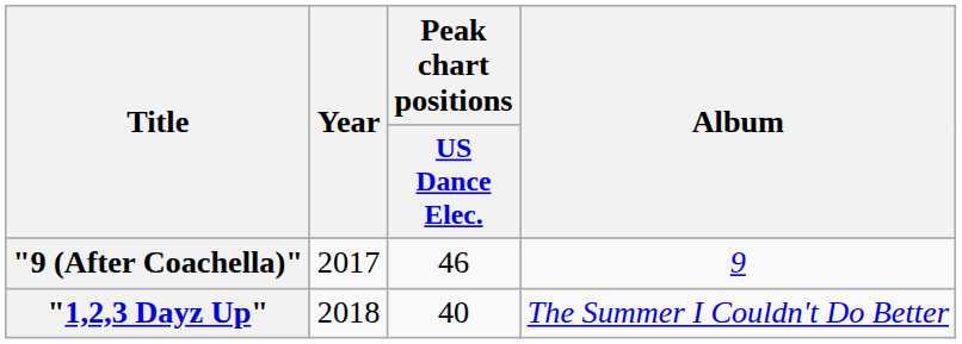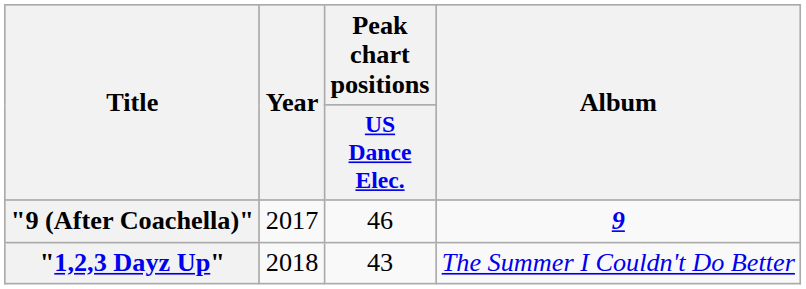 <table class="wikitable plainrowheaders" style="text-align:center">
 <tr>
 <th scope="col" rowspan="2">Title</th>
 <th scope="col" rowspan="2">Year</th>
 <th scope="col" colspan="1">Peak chart positions</th>
 <th scope="col" rowspan="2">Album</th>
 </tr>
 <tr>
 <th scope="col" style="width:2.9em;font-size:90%;"><a href='#'>US<br>Dance<br>Elec.</a><br></th>
 </tr>
 <tr>
 <th scope="row">"9 (After Coachella)"<br></th>
 <td>2017</td>
 <td>46</td>
-<td><em><a href='#'>9</a></em></td>
+<td><strong><em><a href='#'>9</a></em></strong></td>
 </tr>
 <tr>
 <th scope="row">"<a href='#'>1,2,3 Dayz Up</a>"<br></th>
 <td>2018</td>
-<td>40</td>
+<td>43</td>
 <td><em><a href='#'>The Summer I Couldn't Do Better</a></em></td>
 </tr>
 </table>
